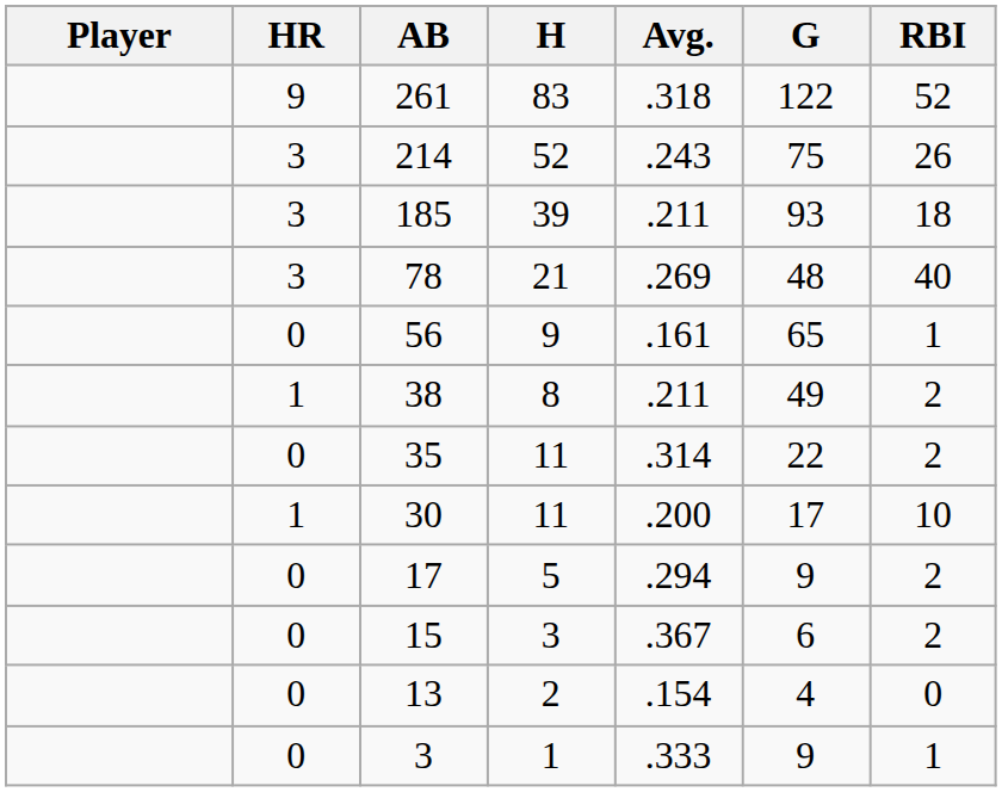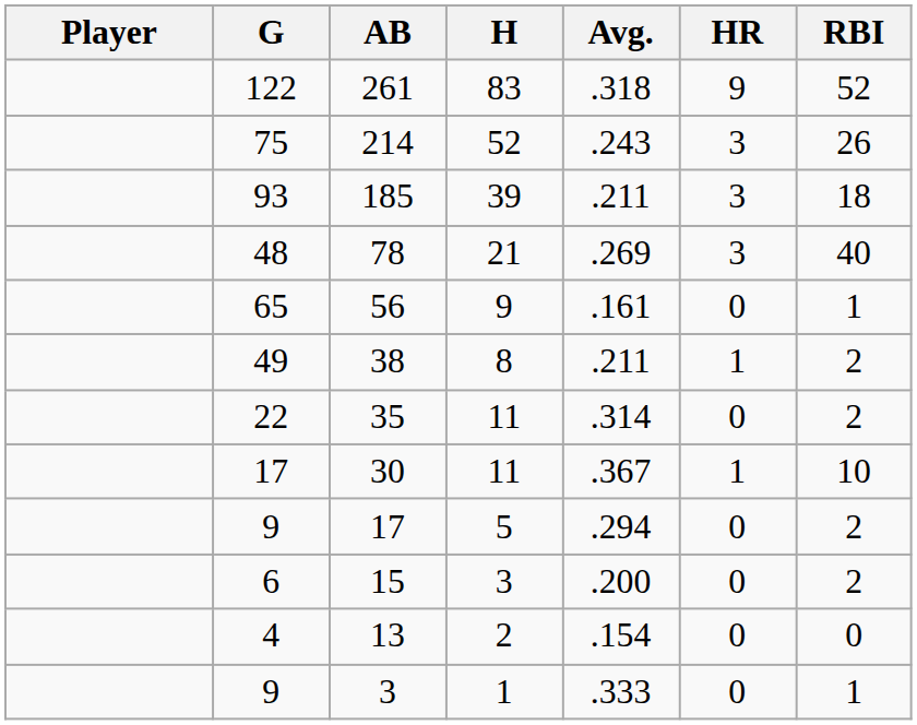 <table class="wikitable sortable">
 <tr>
 <th bgcolor="#DDDDFF" width="16%">Player</th>
-<th bgcolor="#DDDDFF" width="9%">HR</th>
+<th bgcolor="#DDDDFF" width="9%">G</th>
 <th bgcolor="#DDDDFF" width="9%">AB</th>
 <th bgcolor="#DDDDFF" width="9%">H</th>
 <th bgcolor="#DDDDFF" width="9%">Avg.</th>
-<th bgcolor="#DDDDFF" width="9%">G</th>
+<th bgcolor="#DDDDFF" width="9%">HR</th>
 <th bgcolor="#DDDDFF" width="9%">RBI</th>
 </tr>
 <tr align="center">
 <td></td>
-<td>9</td>
+<td>122</td>
 <td>261</td>
 <td>83</td>
 <td>.318</td>
-<td>122</td>
+<td>9</td>
 <td>52</td>
 </tr>
 <tr align="center">
 <td></td>
-<td>3</td>
+<td>75</td>
 <td>214</td>
 <td>52</td>
 <td>.243</td>
-<td>75</td>
+<td>3</td>
 <td>26</td>
 </tr>
 <tr align="center">
 <td></td>
-<td>3</td>
+<td>93</td>
 <td>185</td>
 <td>39</td>
 <td>.211</td>
-<td>93</td>
+<td>3</td>
 <td>18</td>
 </tr>
 <tr align="center">
 <td></td>
-<td>3</td>
+<td>48</td>
 <td>78</td>
 <td>21</td>
 <td>.269</td>
-<td>48</td>
+<td>3</td>
 <td>40</td>
 </tr>
 <tr align="center">
 <td></td>
-<td>0</td>
+<td>65</td>
 <td>56</td>
 <td>9</td>
 <td>.161</td>
-<td>65</td>
+<td>0</td>
 <td>1</td>
 </tr>
 <tr align="center">
 <td></td>
-<td>1</td>
+<td>49</td>
 <td>38</td>
 <td>8</td>
 <td>.211</td>
-<td>49</td>
+<td>1</td>
 <td>2</td>
 </tr>
 <tr align="center">
 <td></td>
-<td>0</td>
+<td>22</td>
 <td>35</td>
 <td>11</td>
 <td>.314</td>
-<td>22</td>
+<td>0</td>
 <td>2</td>
 </tr>
 <tr align="center">
 <td></td>
-<td>1</td>
+<td>17</td>
 <td>30</td>
 <td>11</td>
-<td>.200</td>
-<td>17</td>
+<td>.367</td>
+<td>1</td>
 <td>10</td>
 </tr>
 <tr align="center">
 <td></td>
-<td>0</td>
+<td>9</td>
 <td>17</td>
 <td>5</td>
 <td>.294</td>
-<td>9</td>
+<td>0</td>
 <td>2</td>
 </tr>
 <tr align="center">
 <td></td>
-<td>0</td>
+<td>6</td>
 <td>15</td>
 <td>3</td>
-<td>.367</td>
-<td>6</td>
+<td>.200</td>
+<td>0</td>
 <td>2</td>
 </tr>
 <tr align="center">
 <td></td>
-<td>0</td>
+<td>4</td>
 <td>13</td>
 <td>2</td>
 <td>.154</td>
-<td>4</td>
+<td>0</td>
 <td>0</td>
 </tr>
 <tr align="center">
 <td></td>
-<td>0</td>
+<td>9</td>
 <td>3</td>
 <td>1</td>
 <td>.333</td>
-<td>9</td>
+<td>0</td>
 <td>1</td>
 </tr>
 </table>
